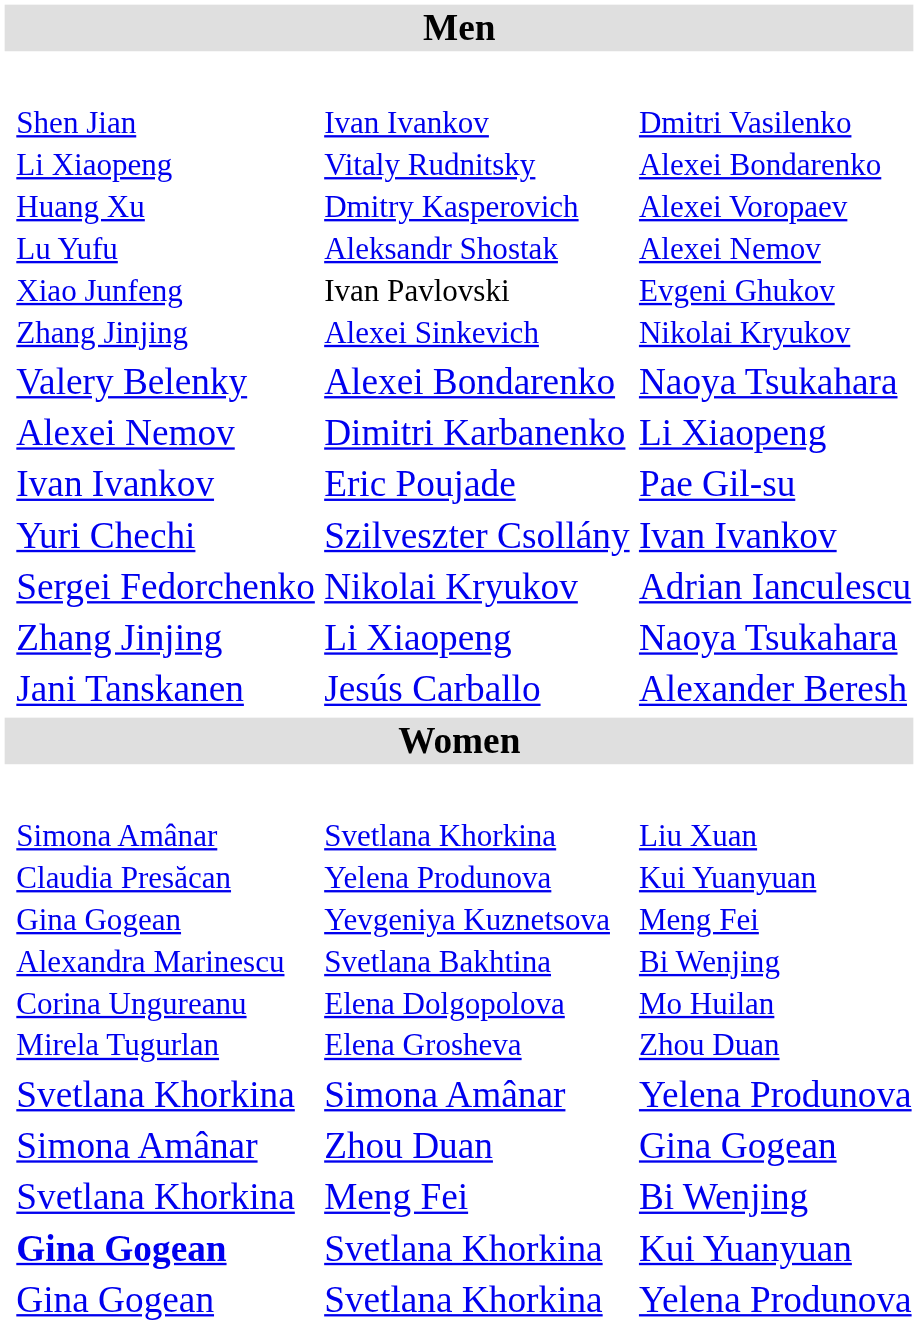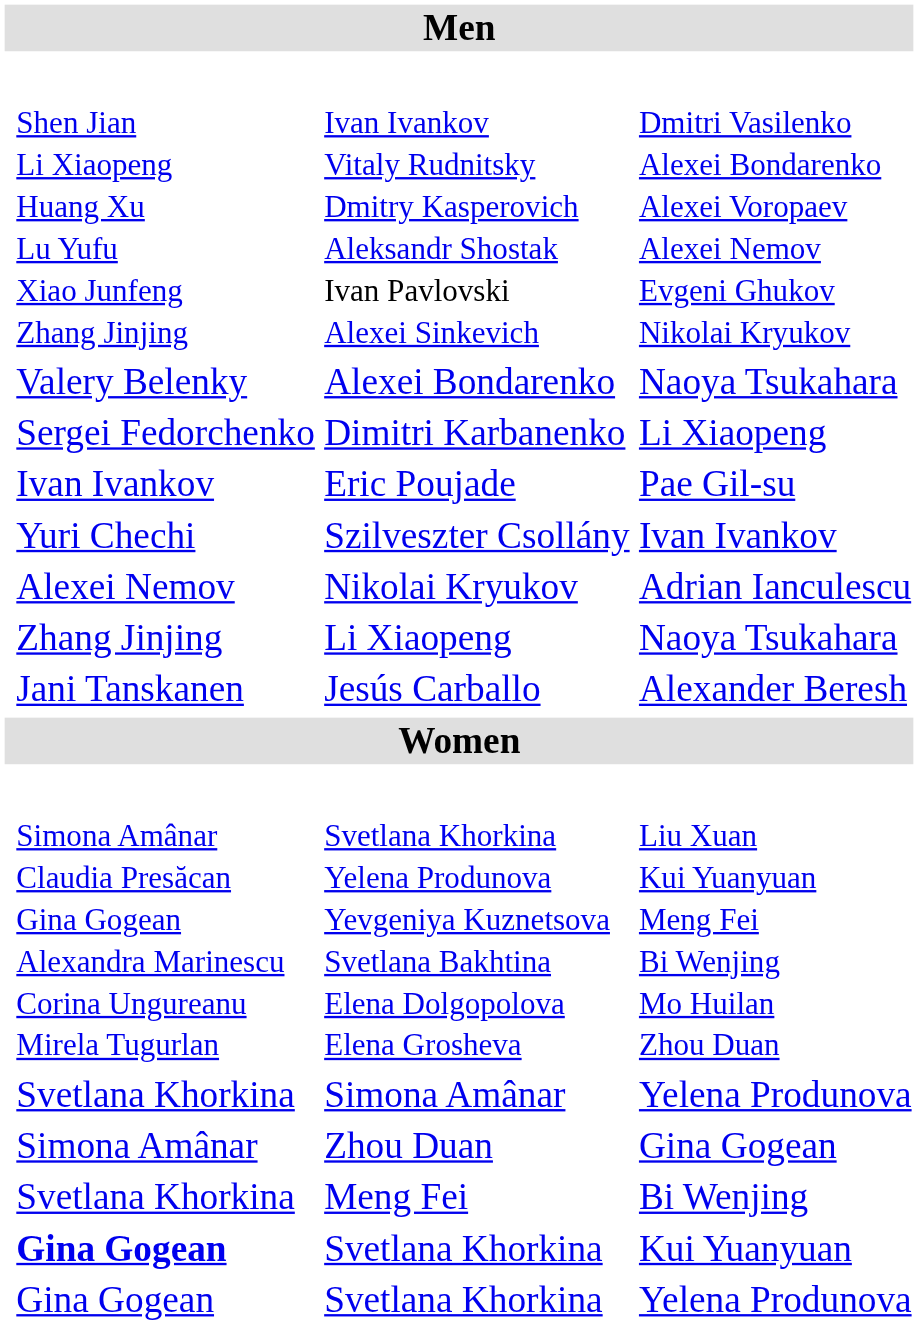 <table>
 <tr style="background:#dfdfdf;">
 <td colspan="4" style="text-align:center;"><strong>Men</strong></td>
 </tr>
 <tr>
 <th scope=row style="text-align:left"><br></th>
 <td><br><small><a href='#'>Shen Jian</a><br><a href='#'>Li Xiaopeng</a><br><a href='#'>Huang Xu</a><br><a href='#'>Lu Yufu</a><br><a href='#'>Xiao Junfeng</a><br><a href='#'>Zhang Jinjing</a></small></td>
 <td><br><small><a href='#'>Ivan Ivankov</a><br><a href='#'>Vitaly Rudnitsky</a><br><a href='#'>Dmitry Kasperovich</a><br><a href='#'>Aleksandr Shostak</a><br>Ivan Pavlovski<br><a href='#'>Alexei Sinkevich</a></small></td>
 <td><br><small><a href='#'>Dmitri Vasilenko</a><br><a href='#'>Alexei Bondarenko</a><br><a href='#'>Alexei Voropaev</a><br><a href='#'>Alexei Nemov</a><br><a href='#'>Evgeni Ghukov</a><br><a href='#'>Nikolai Kryukov</a></small></td>
 </tr>
 <tr>
 <th scope=row style="text-align:left"><br></th>
 <td> <a href='#'>Valery Belenky</a></td>
 <td> <a href='#'>Alexei Bondarenko</a></td>
 <td> <a href='#'>Naoya Tsukahara</a></td>
 </tr>
 <tr>
 <th scope=row style="text-align:left"><br></th>
-<td> <a href='#'>Alexei Nemov</a></td>
+<td> <a href='#'>Sergei Fedorchenko</a></td>
 <td> <a href='#'>Dimitri Karbanenko</a></td>
 <td> <a href='#'>Li Xiaopeng</a></td>
 </tr>
 <tr>
 <th scope=row style="text-align:left"><br></th>
 <td> <a href='#'>Ivan Ivankov</a></td>
 <td> <a href='#'>Eric Poujade</a></td>
 <td> <a href='#'>Pae Gil-su</a></td>
 </tr>
 <tr>
 <th scope=row style="text-align:left"><br></th>
 <td> <a href='#'>Yuri Chechi</a></td>
 <td> <a href='#'>Szilveszter Csollány</a></td>
 <td> <a href='#'>Ivan Ivankov</a></td>
 </tr>
 <tr>
 <th scope=row style="text-align:left"><br></th>
-<td> <a href='#'>Sergei Fedorchenko</a></td>
+<td> <a href='#'>Alexei Nemov</a></td>
 <td> <a href='#'>Nikolai Kryukov</a></td>
 <td> <a href='#'>Adrian Ianculescu</a></td>
 </tr>
 <tr>
 <th scope=row style="text-align:left"><br></th>
 <td> <a href='#'>Zhang Jinjing</a></td>
 <td> <a href='#'>Li Xiaopeng</a></td>
 <td> <a href='#'>Naoya Tsukahara</a></td>
 </tr>
 <tr>
 <th scope=row style="text-align:left"><br></th>
 <td> <a href='#'>Jani Tanskanen</a></td>
 <td> <a href='#'>Jesús Carballo</a></td>
 <td> <a href='#'>Alexander Beresh</a></td>
 </tr>
 <tr style="background:#dfdfdf;">
 <td colspan="4" style="text-align:center;"><strong>Women</strong></td>
 </tr>
 <tr>
 <th scope=row style="text-align:left"><br></th>
 <td><br><small><a href='#'>Simona Amânar</a><br><a href='#'>Claudia Presăcan</a><br><a href='#'>Gina Gogean</a><br><a href='#'>Alexandra Marinescu</a><br><a href='#'>Corina Ungureanu</a><br><a href='#'>Mirela Tugurlan</a></small></td>
 <td><br><small><a href='#'>Svetlana Khorkina</a><br><a href='#'>Yelena Produnova</a><br><a href='#'>Yevgeniya Kuznetsova</a><br><a href='#'>Svetlana Bakhtina</a><br><a href='#'>Elena Dolgopolova</a><br><a href='#'>Elena Grosheva</a></small></td>
 <td><br><small><a href='#'>Liu Xuan</a><br><a href='#'>Kui Yuanyuan</a><br><a href='#'>Meng Fei</a><br><a href='#'>Bi Wenjing</a><br><a href='#'>Mo Huilan</a><br><a href='#'>Zhou Duan</a></small></td>
 </tr>
 <tr>
 <th scope=row style="text-align:left"><br></th>
 <td> <a href='#'>Svetlana Khorkina</a></td>
 <td> <a href='#'>Simona Amânar</a></td>
 <td> <a href='#'>Yelena Produnova</a></td>
 </tr>
 <tr>
 <th scope=row style="text-align:left"><br></th>
 <td> <a href='#'>Simona Amânar</a></td>
 <td> <a href='#'>Zhou Duan</a></td>
 <td> <a href='#'>Gina Gogean</a></td>
 </tr>
 <tr>
 <th scope=row style="text-align:left"><br></th>
 <td> <a href='#'>Svetlana Khorkina</a></td>
 <td> <a href='#'>Meng Fei</a></td>
 <td> <a href='#'>Bi Wenjing</a></td>
 </tr>
 <tr>
 <th scope=row style="text-align:left"><br></th>
 <td><strong> <a href='#'>Gina Gogean</a></strong></td>
 <td> <a href='#'>Svetlana Khorkina</a></td>
 <td> <a href='#'>Kui Yuanyuan</a></td>
 </tr>
 <tr>
 <th scope=row style="text-align:left"><br></th>
 <td> <a href='#'>Gina Gogean</a></td>
 <td> <a href='#'>Svetlana Khorkina</a></td>
 <td> <a href='#'>Yelena Produnova</a></td>
 </tr>
 </table>
